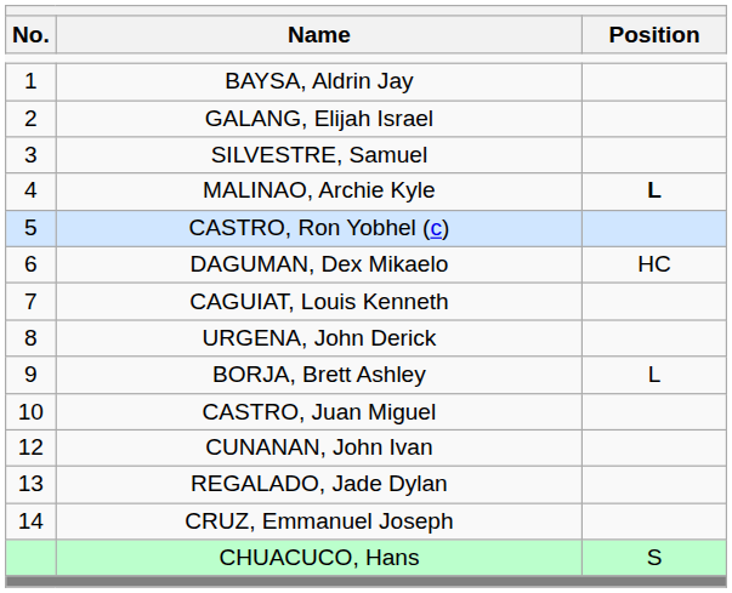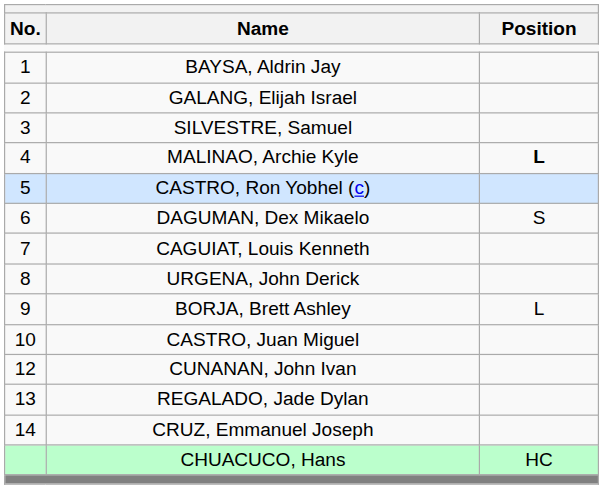 <table class='wikitable mw-collapsible mw-collapsed' style="text-align: center; width: 500px; border: none">
 <tr>
 <th style='text-align: left;' colspan=3></th>
 </tr>
 <tr>
 <th style='width: 7%;'>No.</th>
 <th>Name</th>
 <th style='width: 20%;'>Position</th>
 </tr>
 <tr>
 <td style='border: none;'></td>
 </tr>
 <tr>
 <td>1</td>
 <td>BAYSA, Aldrin Jay</td>
 <td></td>
 </tr>
 <tr>
 <td>2</td>
 <td>GALANG, Elijah Israel</td>
 <td></td>
 </tr>
 <tr>
 <td>3</td>
 <td>SILVESTRE, Samuel</td>
 <td></td>
 </tr>
 <tr>
 <td>4</td>
 <td>MALINAO, Archie Kyle</td>
 <td><strong>L</strong></td>
 </tr>
 <tr style="background:#D0E6FF">
 <td>5</td>
 <td>CASTRO, Ron Yobhel (<a href='#'>c</a>)</td>
 <td></td>
 </tr>
 <tr>
 <td>6</td>
 <td>DAGUMAN, Dex Mikaelo</td>
-<td>HC</td>
+<td>S</td>
 </tr>
 <tr>
 <td>7</td>
 <td>CAGUIAT, Louis Kenneth</td>
 <td></td>
 </tr>
 <tr>
 <td>8</td>
 <td>URGENA, John Derick</td>
 <td></td>
 </tr>
 <tr>
 <td>9</td>
 <td>BORJA, Brett Ashley</td>
 <td>L</td>
 </tr>
 <tr>
 <td>10</td>
 <td>CASTRO, Juan Miguel</td>
 <td></td>
 </tr>
 <tr>
 <td>12</td>
 <td>CUNANAN, John Ivan</td>
 <td></td>
 </tr>
 <tr>
 <td>13</td>
 <td>REGALADO, Jade Dylan</td>
 <td></td>
 </tr>
 <tr>
 <td>14</td>
 <td>CRUZ, Emmanuel Joseph</td>
 <td></td>
 </tr>
 <tr style="background:#BBFFCC">
 <td></td>
 <td>CHUACUCO, Hans</td>
-<td>S</td>
+<td>HC</td>
 </tr>
 <tr>
 <th style='background: grey;' colspan=3></th>
 </tr>
 </table>
